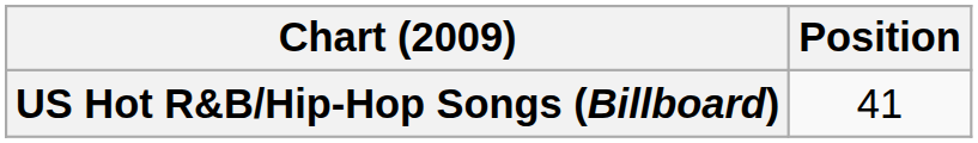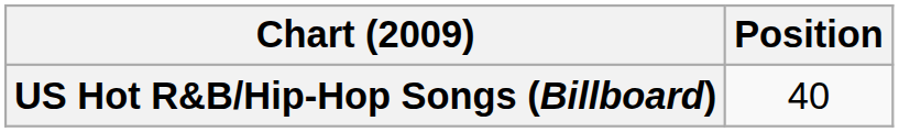 <table class="wikitable plainrowheaders" style="text-align:center">
 <tr>
 <th>Chart (2009)</th>
 <th>Position</th>
 </tr>
 <tr>
 <th scope="row">US Hot R&B/Hip-Hop Songs (<em>Billboard</em>)</th>
-<td>41</td>
+<td>40</td>
 </tr>
 </table>
